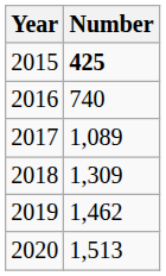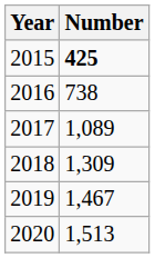 <table class="wikitable sortable">
 <tr>
 <th>Year</th>
 <th>Number</th>
 </tr>
 <tr>
 <td>2015</td>
 <td><strong>425</strong></td>
 </tr>
 <tr>
 <td>2016</td>
-<td>740</td>
+<td>738</td>
 </tr>
 <tr>
 <td>2017</td>
 <td>1,089</td>
 </tr>
 <tr>
 <td>2018</td>
 <td>1,309</td>
 </tr>
 <tr>
 <td>2019</td>
-<td>1,462</td>
+<td>1,467</td>
 </tr>
 <tr>
 <td>2020</td>
 <td>1,513</td>
 </tr>
 </table>
